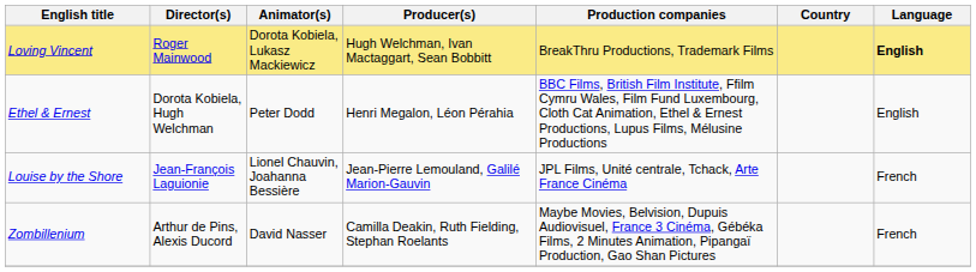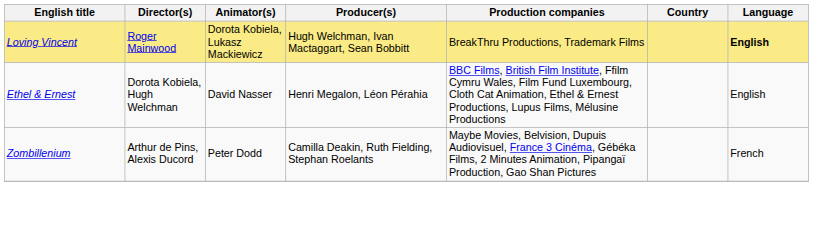 <table class="sortable wikitable" width="95%" cellpadding="5">
 <tr>
 <th width="15%">English title</th>
 <th width="10%">Director(s)</th>
 <th width="10%">Animator(s)</th>
 <th width="20%">Producer(s)</th>
 <th width="25%">Production companies</th>
 <th width="10%">Country</th>
 <th width="10%">Language</th>
 </tr>
 <tr style="background:#FAEB86">
 <td><em><a href='#'>Loving Vincent</a></em></td>
 <td><a href='#'>Roger Mainwood</a></td>
 <td>Dorota Kobiela, Lukasz Mackiewicz</td>
 <td>Hugh Welchman, Ivan Mactaggart, Sean Bobbitt</td>
 <td>BreakThru Productions, Trademark Films</td>
 <td> </td>
 <td><strong>English</strong></td>
 </tr>
 <tr>
 <td><em><a href='#'>Ethel & Ernest</a></em></td>
 <td>Dorota Kobiela, Hugh Welchman</td>
-<td>Peter Dodd</td>
+<td>David Nasser</td>
 <td>Henri Megalon, Léon Pérahia</td>
 <td><a href='#'>BBC Films</a>, <a href='#'>British Film Institute</a>, Ffilm Cymru Wales, Film Fund Luxembourg, Cloth Cat Animation, Ethel & Ernest Productions, Lupus Films, Mélusine Productions</td>
 <td></td>
 <td>English</td>
 </tr>
 <tr>
-<td><em><a href='#'>Louise by the Shore</a></em></td>
-<td><a href='#'>Jean-François Laguionie</a></td>
-<td>Lionel Chauvin, Joahanna Bessière</td>
-<td>Jean-Pierre Lemouland, <a href='#'>Galilé Marion-Gauvin</a></td>
-<td>JPL Films, Unité centrale, Tchack, <a href='#'>Arte France Cinéma</a></td>
-<td> </td>
-<td>French</td>
-</tr>
-<tr>
 <td><em><a href='#'>Zombillenium</a></em></td>
 <td>Arthur de Pins, Alexis Ducord</td>
-<td>David Nasser</td>
+<td>Peter Dodd</td>
 <td>Camilla Deakin, Ruth Fielding, Stephan Roelants</td>
 <td>Maybe Movies, Belvision, Dupuis Audiovisuel, <a href='#'>France 3 Cinéma</a>, Gébéka Films, 2 Minutes Animation, Pipangaï Production, Gao Shan Pictures</td>
 <td> </td>
 <td>French</td>
 </tr>
 <tr>
 </tr>
 </table>
